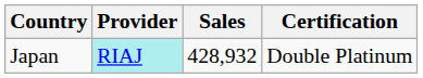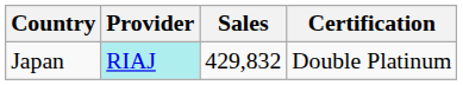 <table class="wikitable" border="1">
 <tr>
 <th>Country</th>
 <th>Provider</th>
 <th>Sales</th>
 <th>Certification</th>
 </tr>
 <tr>
 <td>Japan</td>
 <td style="background: paleturquoise;"><a href='#'>RIAJ</a></td>
-<td>428,932</td>
+<td>429,832</td>
 <td>Double Platinum</td>
 </tr>
 </table>
